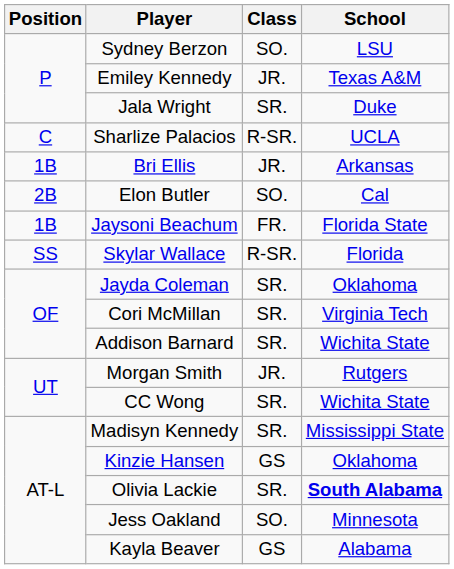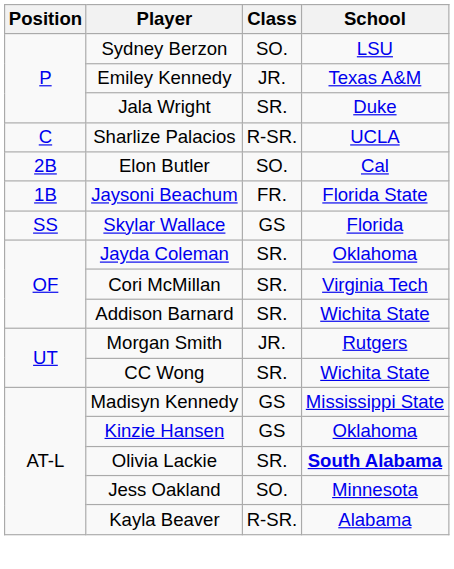 <table class="wikitable">
 <tr>
 <th>Position</th>
 <th>Player</th>
 <th>Class</th>
 <th>School</th>
 </tr>
 <tr align=center>
 <td rowspan=3><a href='#'>P</a></td>
 <td>Sydney Berzon</td>
 <td>SO.</td>
 <td><a href='#'>LSU</a></td>
 </tr>
 <tr align=center>
 <td>Emiley Kennedy</td>
 <td>JR.</td>
 <td><a href='#'>Texas A&M</a></td>
 </tr>
 <tr align=center>
 <td>Jala Wright</td>
 <td>SR.</td>
 <td><a href='#'>Duke</a></td>
 </tr>
 <tr align=center>
 <td rowspan=1><a href='#'>C</a></td>
 <td>Sharlize Palacios</td>
 <td>R-SR.</td>
 <td><a href='#'>UCLA</a></td>
 </tr>
 <tr align=center>
-<td rowspan=1><a href='#'>1B</a></td>
-<td><a href='#'>Bri Ellis</a></td>
-<td>JR.</td>
-<td><a href='#'>Arkansas</a></td>
-</tr>
-<tr align=center>
 <td rowspan=1><a href='#'>2B</a></td>
 <td>Elon Butler</td>
 <td>SO.</td>
 <td><a href='#'>Cal</a></td>
 </tr>
 <tr align=center>
 <td rowspan=1><a href='#'>1B</a></td>
 <td><a href='#'>Jaysoni Beachum</a></td>
 <td>FR.</td>
 <td><a href='#'>Florida State</a></td>
 </tr>
 <tr align=center>
 <td rowspan=1><a href='#'>SS</a></td>
 <td><a href='#'>Skylar Wallace</a></td>
-<td>R-SR.</td>
+<td>GS</td>
 <td><a href='#'>Florida</a></td>
 </tr>
 <tr align=center>
 <td rowspan=3><a href='#'>OF</a></td>
 <td><a href='#'>Jayda Coleman</a></td>
 <td>SR.</td>
 <td><a href='#'>Oklahoma</a></td>
 </tr>
 <tr align=center>
 <td>Cori McMillan</td>
 <td>SR.</td>
 <td><a href='#'>Virginia Tech</a></td>
 </tr>
 <tr align=center>
 <td>Addison Barnard</td>
 <td>SR.</td>
 <td><a href='#'>Wichita State</a></td>
 </tr>
 <tr align=center>
 <td rowspan=2><a href='#'>UT</a></td>
 <td>Morgan Smith</td>
 <td>JR.</td>
 <td><a href='#'>Rutgers</a></td>
 </tr>
 <tr align=center>
 <td>CC Wong</td>
 <td>SR.</td>
 <td><a href='#'>Wichita State</a></td>
 </tr>
 <tr align=center>
 <td rowspan=5>AT-L</td>
 <td>Madisyn Kennedy</td>
-<td>SR.</td>
+<td>GS</td>
 <td><a href='#'>Mississippi State</a></td>
 </tr>
 <tr align=center>
 <td><a href='#'>Kinzie Hansen</a></td>
 <td>GS</td>
 <td><a href='#'>Oklahoma</a></td>
 </tr>
 <tr align=center>
 <td>Olivia Lackie</td>
 <td>SR.</td>
 <td><strong><a href='#'>South Alabama</a></strong></td>
 </tr>
 <tr align=center>
 <td>Jess Oakland</td>
 <td>SO.</td>
 <td><a href='#'>Minnesota</a></td>
 </tr>
 <tr align=center>
 <td>Kayla Beaver</td>
-<td>GS</td>
+<td>R-SR.</td>
 <td><a href='#'>Alabama</a></td>
 </tr>
 </table>
